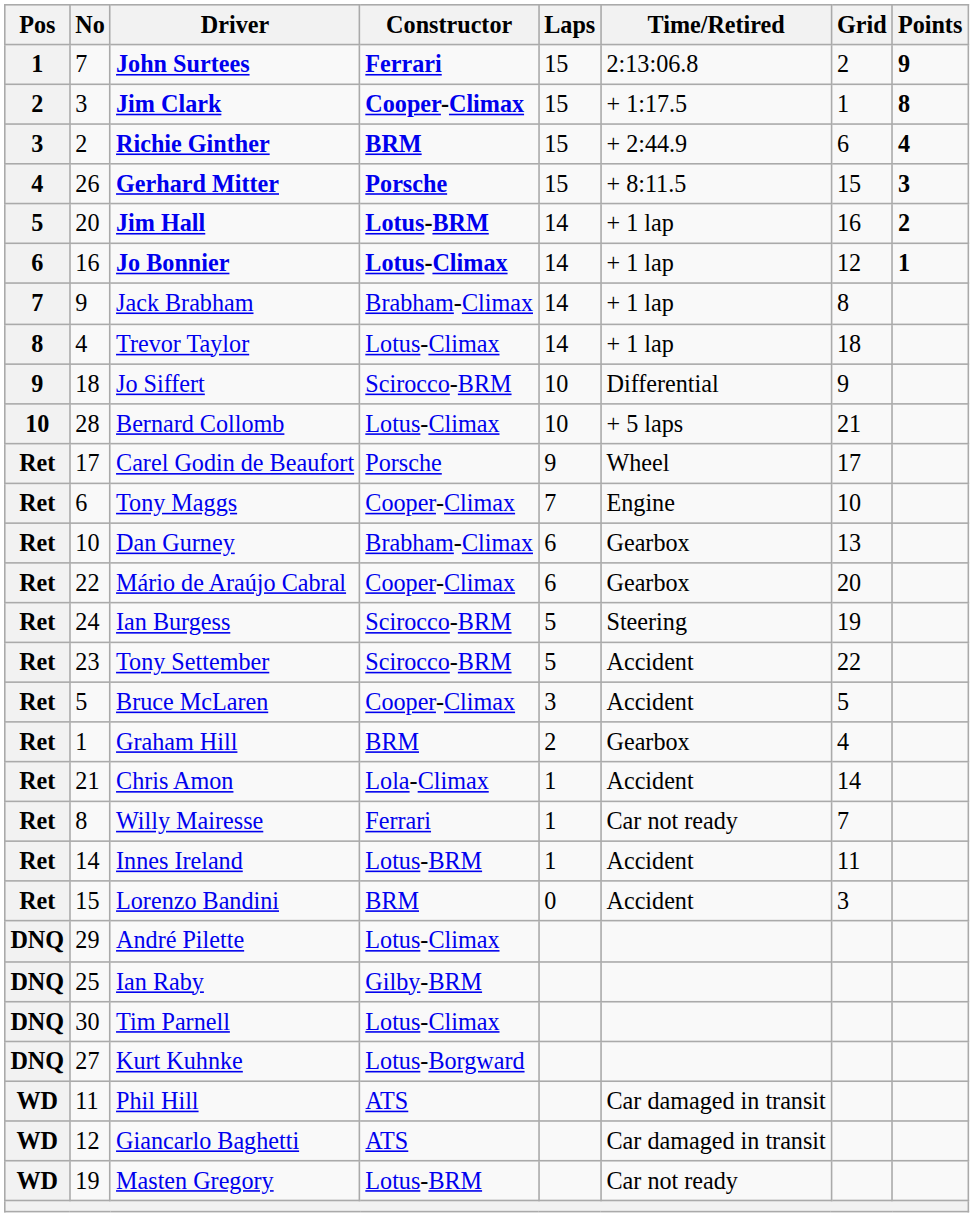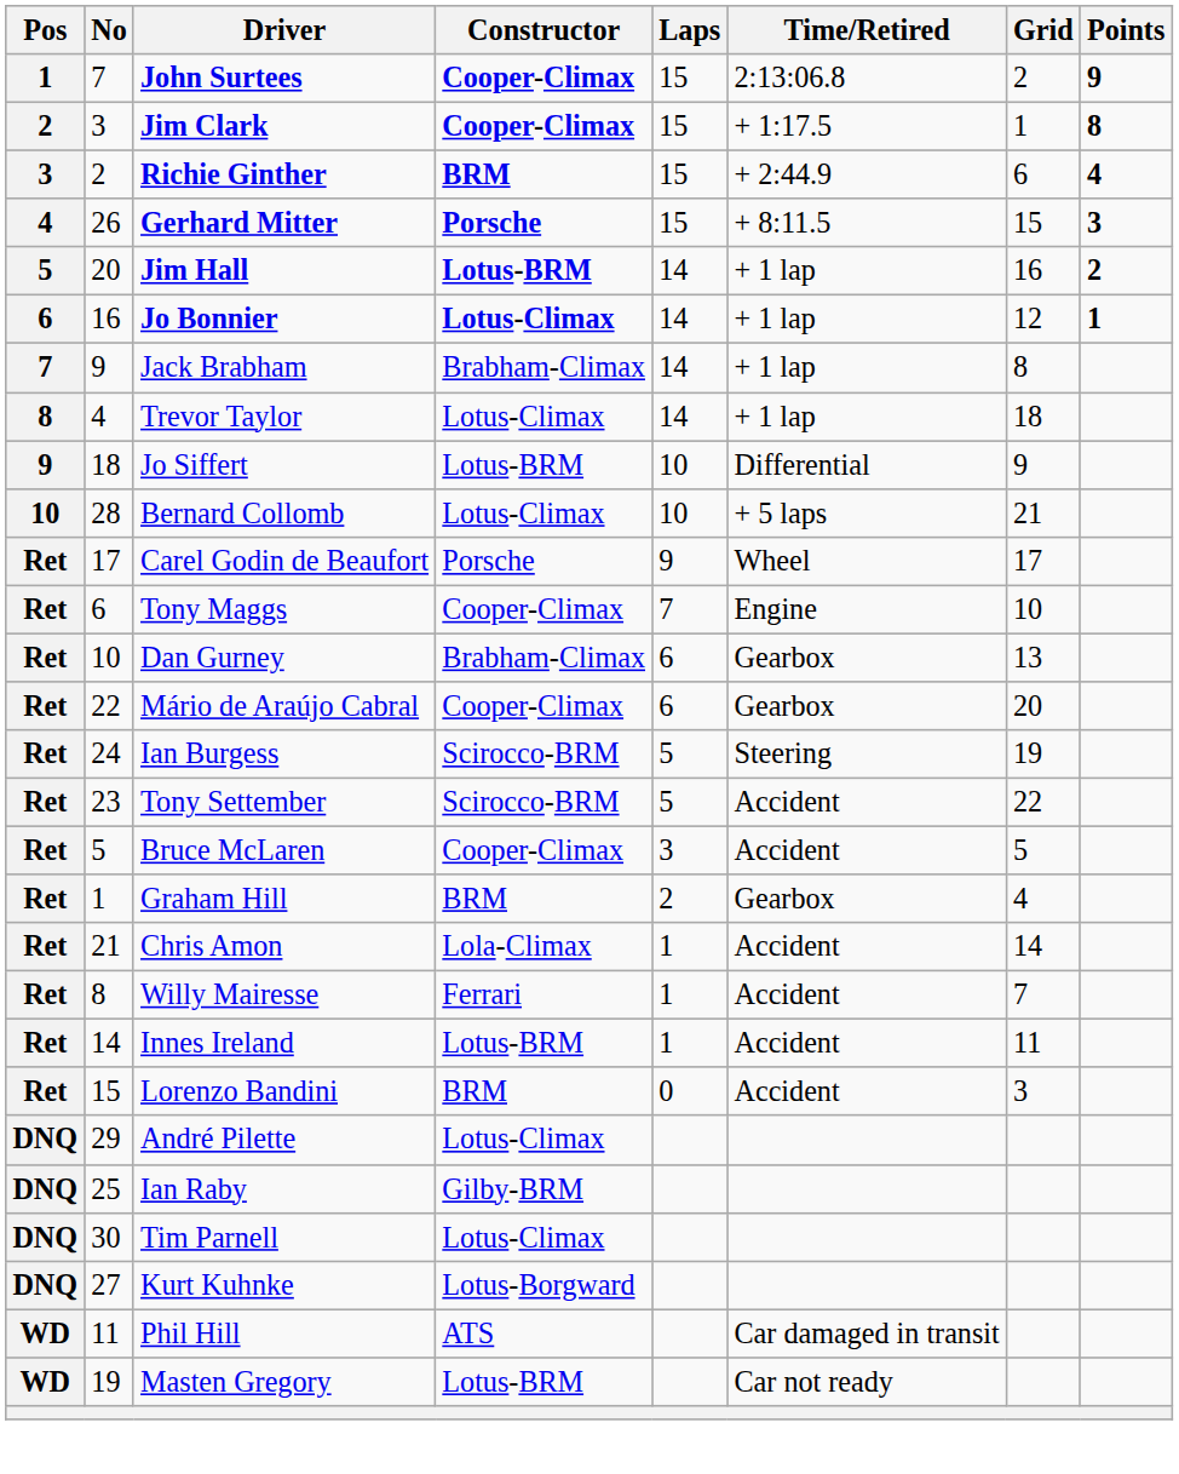 <table class="wikitable" style="font-size: 95%">
 <tr>
 <th>Pos</th>
 <th>No</th>
 <th>Driver</th>
 <th>Constructor</th>
 <th>Laps</th>
 <th>Time/Retired</th>
 <th>Grid</th>
 <th>Points</th>
 </tr>
 <tr>
 <th>1</th>
 <td>7</td>
 <td> <strong><a href='#'>John Surtees</a></strong></td>
-<td><strong><a href='#'>Ferrari</a></strong></td>
+<td><strong><a href='#'>Cooper</a>-<a href='#'>Climax</a></strong></td>
 <td>15</td>
 <td>2:13:06.8</td>
 <td>2</td>
 <td><strong>9</strong></td>
 </tr>
 <tr>
 <th>2</th>
 <td>3</td>
 <td> <strong><a href='#'>Jim Clark</a></strong></td>
 <td><strong><a href='#'>Cooper</a>-<a href='#'>Climax</a></strong></td>
 <td>15</td>
 <td>+ 1:17.5</td>
 <td>1</td>
 <td><strong>8</strong></td>
 </tr>
 <tr>
 <th>3</th>
 <td>2</td>
 <td> <strong><a href='#'>Richie Ginther</a></strong></td>
 <td><strong><a href='#'>BRM</a></strong></td>
 <td>15</td>
 <td>+ 2:44.9</td>
 <td>6</td>
 <td><strong>4</strong></td>
 </tr>
 <tr>
 <th>4</th>
 <td>26</td>
 <td> <strong><a href='#'>Gerhard Mitter</a></strong></td>
 <td><strong><a href='#'>Porsche</a></strong></td>
 <td>15</td>
 <td>+ 8:11.5</td>
 <td>15</td>
 <td><strong>3</strong></td>
 </tr>
 <tr>
 <th>5</th>
 <td>20</td>
 <td> <strong><a href='#'>Jim Hall</a></strong></td>
 <td><strong><a href='#'>Lotus</a>-<a href='#'>BRM</a></strong></td>
 <td>14</td>
 <td>+ 1 lap</td>
 <td>16</td>
 <td><strong>2</strong></td>
 </tr>
 <tr>
 <th>6</th>
 <td>16</td>
 <td> <strong><a href='#'>Jo Bonnier</a></strong></td>
 <td><strong><a href='#'>Lotus</a>-<a href='#'>Climax</a></strong></td>
 <td>14</td>
 <td>+ 1 lap</td>
 <td>12</td>
 <td><strong>1</strong></td>
 </tr>
 <tr>
 <th>7</th>
 <td>9</td>
 <td> <a href='#'>Jack Brabham</a></td>
 <td><a href='#'>Brabham</a>-<a href='#'>Climax</a></td>
 <td>14</td>
 <td>+ 1 lap</td>
 <td>8</td>
 <td></td>
 </tr>
 <tr>
 <th>8</th>
 <td>4</td>
 <td> <a href='#'>Trevor Taylor</a></td>
 <td><a href='#'>Lotus</a>-<a href='#'>Climax</a></td>
 <td>14</td>
 <td>+ 1 lap</td>
 <td>18</td>
 <td></td>
 </tr>
 <tr>
 <th>9</th>
 <td>18</td>
 <td> <a href='#'>Jo Siffert</a></td>
-<td><a href='#'>Scirocco</a>-<a href='#'>BRM</a></td>
+<td><a href='#'>Lotus</a>-<a href='#'>BRM</a></td>
 <td>10</td>
 <td>Differential</td>
 <td>9</td>
 <td></td>
 </tr>
 <tr>
 <th>10</th>
 <td>28</td>
 <td> <a href='#'>Bernard Collomb</a></td>
 <td><a href='#'>Lotus</a>-<a href='#'>Climax</a></td>
 <td>10</td>
 <td>+ 5 laps</td>
 <td>21</td>
 <td></td>
 </tr>
 <tr>
 <th>Ret</th>
 <td>17</td>
 <td> <a href='#'>Carel Godin de Beaufort</a></td>
 <td><a href='#'>Porsche</a></td>
 <td>9</td>
 <td>Wheel</td>
 <td>17</td>
 <td></td>
 </tr>
 <tr>
 <th>Ret</th>
 <td>6</td>
 <td> <a href='#'>Tony Maggs</a></td>
 <td><a href='#'>Cooper</a>-<a href='#'>Climax</a></td>
 <td>7</td>
 <td>Engine</td>
 <td>10</td>
 <td></td>
 </tr>
 <tr>
 <th>Ret</th>
 <td>10</td>
 <td> <a href='#'>Dan Gurney</a></td>
 <td><a href='#'>Brabham</a>-<a href='#'>Climax</a></td>
 <td>6</td>
 <td>Gearbox</td>
 <td>13</td>
 <td></td>
 </tr>
 <tr>
 <th>Ret</th>
 <td>22</td>
 <td> <a href='#'>Mário de Araújo Cabral</a></td>
 <td><a href='#'>Cooper</a>-<a href='#'>Climax</a></td>
 <td>6</td>
 <td>Gearbox</td>
 <td>20</td>
 <td></td>
 </tr>
 <tr>
 <th>Ret</th>
 <td>24</td>
 <td> <a href='#'>Ian Burgess</a></td>
 <td><a href='#'>Scirocco</a>-<a href='#'>BRM</a></td>
 <td>5</td>
 <td>Steering</td>
 <td>19</td>
 <td></td>
 </tr>
 <tr>
 <th>Ret</th>
 <td>23</td>
 <td> <a href='#'>Tony Settember</a></td>
 <td><a href='#'>Scirocco</a>-<a href='#'>BRM</a></td>
 <td>5</td>
 <td>Accident</td>
 <td>22</td>
 <td></td>
 </tr>
 <tr>
 <th>Ret</th>
 <td>5</td>
 <td> <a href='#'>Bruce McLaren</a></td>
 <td><a href='#'>Cooper</a>-<a href='#'>Climax</a></td>
 <td>3</td>
 <td>Accident</td>
 <td>5</td>
 <td></td>
 </tr>
 <tr>
 <th>Ret</th>
 <td>1</td>
 <td> <a href='#'>Graham Hill</a></td>
 <td><a href='#'>BRM</a></td>
 <td>2</td>
 <td>Gearbox</td>
 <td>4</td>
 <td></td>
 </tr>
 <tr>
 <th>Ret</th>
 <td>21</td>
 <td> <a href='#'>Chris Amon</a></td>
 <td><a href='#'>Lola</a>-<a href='#'>Climax</a></td>
 <td>1</td>
 <td>Accident</td>
 <td>14</td>
 <td></td>
 </tr>
 <tr>
 <th>Ret</th>
 <td>8</td>
 <td> <a href='#'>Willy Mairesse</a></td>
 <td><a href='#'>Ferrari</a></td>
 <td>1</td>
-<td>Car not ready</td>
+<td>Accident</td>
 <td>7</td>
 <td></td>
 </tr>
 <tr>
 <th>Ret</th>
 <td>14</td>
 <td> <a href='#'>Innes Ireland</a></td>
 <td><a href='#'>Lotus</a>-<a href='#'>BRM</a></td>
 <td>1</td>
 <td>Accident</td>
 <td>11</td>
 <td></td>
 </tr>
 <tr>
 <th>Ret</th>
 <td>15</td>
 <td> <a href='#'>Lorenzo Bandini</a></td>
 <td><a href='#'>BRM</a></td>
 <td>0</td>
 <td>Accident</td>
 <td>3</td>
 <td></td>
 </tr>
 <tr>
 <th>DNQ</th>
 <td>29</td>
 <td> <a href='#'>André Pilette</a></td>
 <td><a href='#'>Lotus</a>-<a href='#'>Climax</a></td>
 <td></td>
 <td></td>
 <td></td>
 <td></td>
 </tr>
 <tr>
 <th>DNQ</th>
 <td>25</td>
 <td> <a href='#'>Ian Raby</a></td>
 <td><a href='#'>Gilby</a>-<a href='#'>BRM</a></td>
 <td></td>
 <td></td>
 <td></td>
 <td></td>
 </tr>
 <tr>
 <th>DNQ</th>
 <td>30</td>
 <td> <a href='#'>Tim Parnell</a></td>
 <td><a href='#'>Lotus</a>-<a href='#'>Climax</a></td>
 <td></td>
 <td></td>
 <td></td>
 <td></td>
 </tr>
 <tr>
 <th>DNQ</th>
 <td>27</td>
 <td> <a href='#'>Kurt Kuhnke</a></td>
 <td><a href='#'>Lotus</a>-<a href='#'>Borgward</a></td>
 <td></td>
 <td></td>
 <td></td>
 <td></td>
 </tr>
 <tr>
 <th>WD</th>
 <td>11</td>
 <td> <a href='#'>Phil Hill</a></td>
 <td><a href='#'>ATS</a></td>
 <td></td>
 <td>Car damaged in transit</td>
 <td></td>
 <td></td>
 </tr>
 <tr>
 <th>WD</th>
-<td>12</td>
-<td> <a href='#'>Giancarlo Baghetti</a></td>
-<td><a href='#'>ATS</a></td>
-<td></td>
-<td>Car damaged in transit</td>
-<td></td>
-<td></td>
-</tr>
-<tr>
-<th>WD</th>
 <td>19</td>
 <td> <a href='#'>Masten Gregory</a></td>
 <td><a href='#'>Lotus</a>-<a href='#'>BRM</a></td>
 <td></td>
 <td>Car not ready</td>
 <td></td>
 <td></td>
 </tr>
 <tr>
 <th colspan="8"></th>
 </tr>
 </table>
